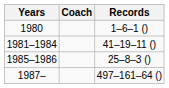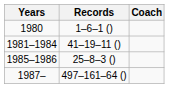 <table class="wikitable sortable" style="font-size: 95%;text-align: center;">
 <tr>
 <th>Years</th>
+<th>Records</th>
 <th>Coach</th>
-<th>Records</th>
 </tr>
 <tr>
 <td>1980</td>
+<td>1–6–1 ()</td>
 <td></td>
-<td>1–6–1 ()</td>
 </tr>
 <tr>
 <td>1981–1984</td>
+<td>41–19–11 ()</td>
 <td></td>
-<td>41–19–11 ()</td>
 </tr>
 <tr>
 <td>1985–1986</td>
+<td>25–8–3 ()</td>
 <td></td>
-<td>25–8–3 ()</td>
 </tr>
 <tr>
 <td>1987–</td>
+<td>497–161–64 ()</td>
 <td></td>
-<td>497–161–64 ()</td>
 </tr>
 </table>
